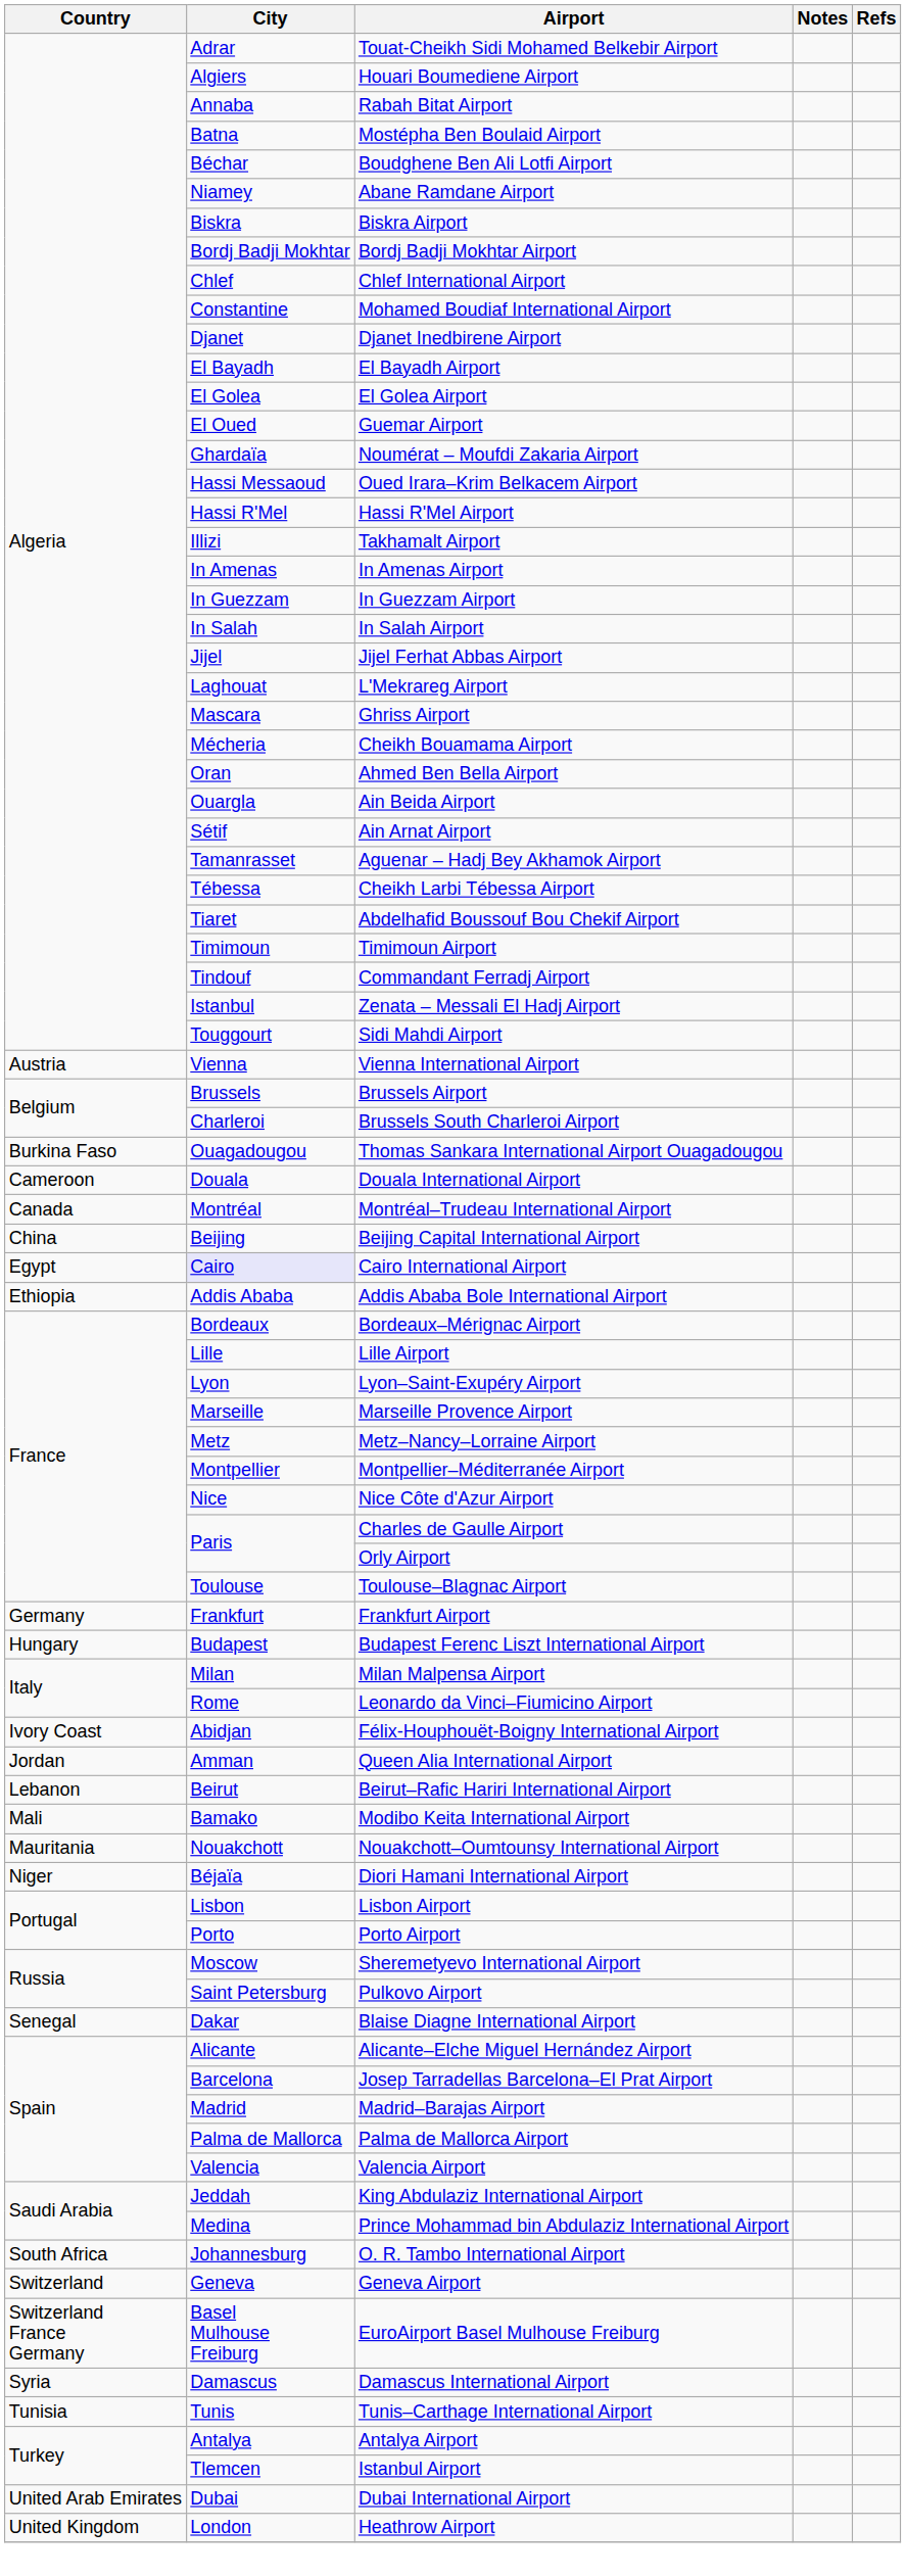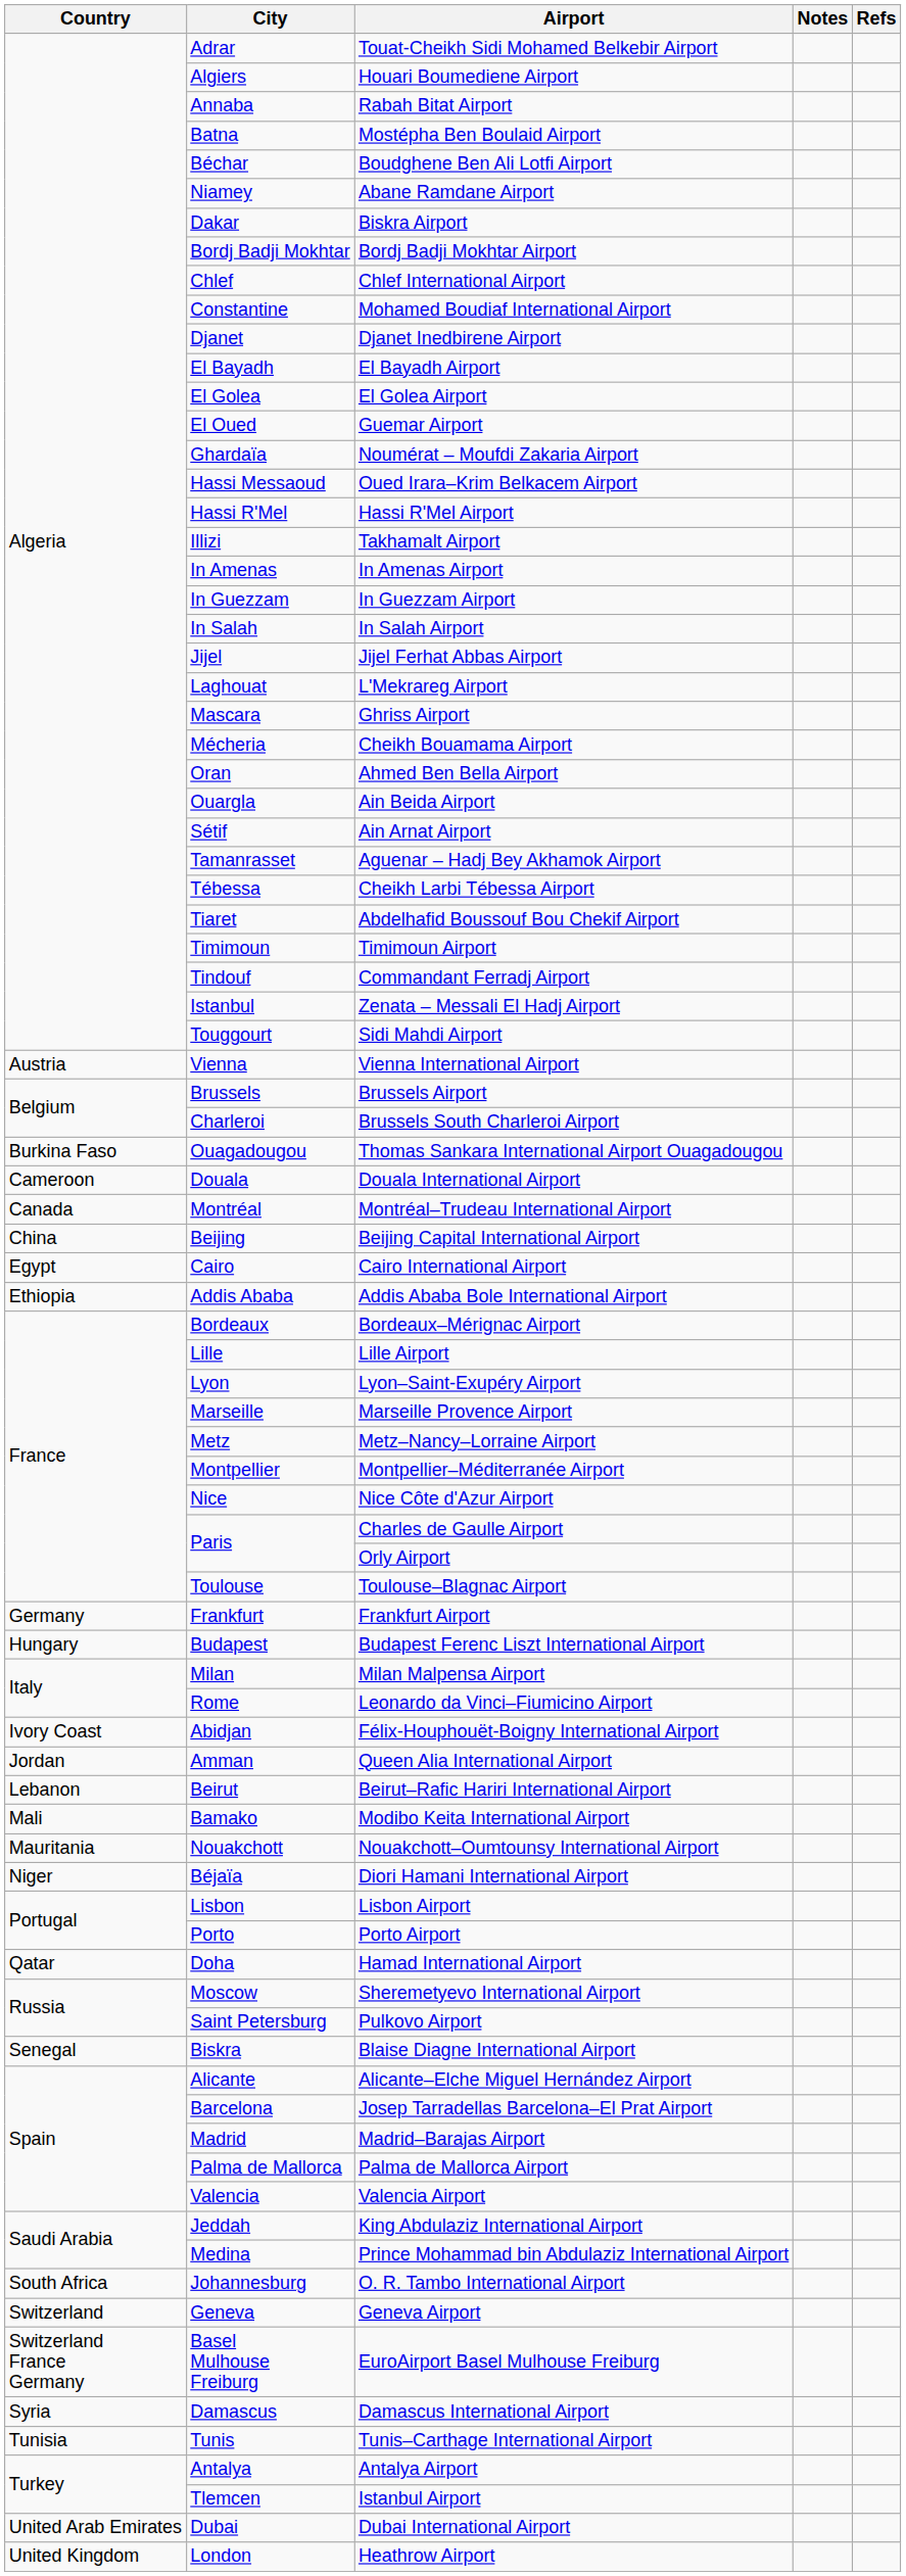 <table class="wikitable sortable sticky-header">
 <tr>
 <th>Country</th>
 <th>City</th>
 <th>Airport</th>
 <th>Notes</th>
 <th>Refs</th>
 </tr>
 <tr>
 <td rowspan="35">Algeria</td>
 <td><a href='#'>Adrar</a></td>
 <td><a href='#'>Touat-Cheikh Sidi Mohamed Belkebir Airport</a></td>
 <td align=center></td>
 <td align=center></td>
 </tr>
 <tr>
 <td><a href='#'>Algiers</a></td>
 <td><a href='#'>Houari Boumediene Airport</a></td>
 <td></td>
 <td align=center></td>
 </tr>
 <tr>
 <td><a href='#'>Annaba</a></td>
 <td><a href='#'>Rabah Bitat Airport</a></td>
 <td align=center></td>
 <td align=center></td>
 </tr>
 <tr>
 <td><a href='#'>Batna</a></td>
 <td><a href='#'>Mostépha Ben Boulaid Airport</a></td>
 <td align=center></td>
 <td align=center></td>
 </tr>
 <tr>
 <td><a href='#'>Béchar</a></td>
 <td><a href='#'>Boudghene Ben Ali Lotfi Airport</a></td>
 <td align=center></td>
 <td align=center></td>
 </tr>
 <tr>
 <td><a href='#'>Niamey</a></td>
 <td><a href='#'>Abane Ramdane Airport</a></td>
 <td align=center></td>
 <td align=center></td>
 </tr>
 <tr>
-<td><a href='#'>Biskra</a></td>
+<td><a href='#'>Dakar</a></td>
 <td><a href='#'>Biskra Airport</a></td>
 <td align=center></td>
 <td align=center></td>
 </tr>
 <tr>
 <td><a href='#'>Bordj Badji Mokhtar</a></td>
 <td><a href='#'>Bordj Badji Mokhtar Airport</a></td>
 <td align=center></td>
 <td align=center></td>
 </tr>
 <tr>
 <td><a href='#'>Chlef</a></td>
 <td><a href='#'>Chlef International Airport</a></td>
 <td align=center></td>
 <td align=center></td>
 </tr>
 <tr>
 <td><a href='#'>Constantine</a></td>
 <td><a href='#'>Mohamed Boudiaf International Airport</a></td>
 <td align=center></td>
 <td align=center></td>
 </tr>
 <tr>
 <td><a href='#'>Djanet</a></td>
 <td><a href='#'>Djanet Inedbirene Airport</a></td>
 <td align=center></td>
 <td align=center></td>
 </tr>
 <tr>
 <td><a href='#'>El Bayadh</a></td>
 <td><a href='#'>El Bayadh Airport</a></td>
 <td align=center></td>
 <td align=center></td>
 </tr>
 <tr>
 <td><a href='#'>El Golea</a></td>
 <td><a href='#'>El Golea Airport</a></td>
 <td align=center></td>
 <td align=center></td>
 </tr>
 <tr>
 <td><a href='#'>El Oued</a></td>
 <td><a href='#'>Guemar Airport</a></td>
 <td align=center></td>
 <td align=center></td>
 </tr>
 <tr>
 <td><a href='#'>Ghardaïa</a></td>
 <td><a href='#'>Noumérat – Moufdi Zakaria Airport</a></td>
 <td align=center></td>
 <td align=center></td>
 </tr>
 <tr>
 <td><a href='#'>Hassi Messaoud</a></td>
 <td><a href='#'>Oued Irara–Krim Belkacem Airport</a></td>
 <td align=center></td>
 <td align=center></td>
 </tr>
 <tr>
 <td><a href='#'>Hassi R'Mel</a></td>
 <td><a href='#'>Hassi R'Mel Airport</a></td>
 <td align=center></td>
 <td align=center></td>
 </tr>
 <tr>
 <td><a href='#'>Illizi</a></td>
 <td><a href='#'>Takhamalt Airport</a></td>
 <td align=center></td>
 <td align=center></td>
 </tr>
 <tr>
 <td><a href='#'>In Amenas</a></td>
 <td><a href='#'>In Amenas Airport</a></td>
 <td align=center></td>
 <td align=center></td>
 </tr>
 <tr>
 <td><a href='#'>In Guezzam</a></td>
 <td><a href='#'>In Guezzam Airport</a></td>
 <td align=center></td>
 <td align=center></td>
 </tr>
 <tr>
 <td><a href='#'>In Salah</a></td>
 <td><a href='#'>In Salah Airport</a></td>
 <td align=center></td>
 <td align=center></td>
 </tr>
 <tr>
 <td><a href='#'>Jijel</a></td>
 <td><a href='#'>Jijel Ferhat Abbas Airport</a></td>
 <td align=center></td>
 <td align=center></td>
 </tr>
 <tr>
 <td><a href='#'>Laghouat</a></td>
 <td><a href='#'>L'Mekrareg Airport</a></td>
 <td align=center></td>
 <td align=center></td>
 </tr>
 <tr>
 <td><a href='#'>Mascara</a></td>
 <td><a href='#'>Ghriss Airport</a></td>
 <td align=center></td>
 <td align=center></td>
 </tr>
 <tr>
 <td><a href='#'>Mécheria</a></td>
 <td><a href='#'>Cheikh Bouamama Airport</a></td>
 <td align=center></td>
 <td align=center></td>
 </tr>
 <tr>
 <td><a href='#'>Oran</a></td>
 <td><a href='#'>Ahmed Ben Bella Airport</a></td>
 <td align=center></td>
 <td align=center></td>
 </tr>
 <tr>
 <td><a href='#'>Ouargla</a></td>
 <td><a href='#'>Ain Beida Airport</a></td>
 <td align=center></td>
 <td align=center></td>
 </tr>
 <tr>
 <td><a href='#'>Sétif</a></td>
 <td><a href='#'>Ain Arnat Airport</a></td>
 <td align=center></td>
 <td align=center></td>
 </tr>
 <tr>
 <td><a href='#'>Tamanrasset</a></td>
 <td><a href='#'>Aguenar – Hadj Bey Akhamok Airport</a></td>
 <td align=center></td>
 <td align=center></td>
 </tr>
 <tr>
 <td><a href='#'>Tébessa</a></td>
 <td><a href='#'>Cheikh Larbi Tébessa Airport</a></td>
 <td align=center></td>
 <td align=center></td>
 </tr>
 <tr>
 <td><a href='#'>Tiaret</a></td>
 <td><a href='#'>Abdelhafid Boussouf Bou Chekif Airport</a></td>
 <td align=center></td>
 <td align=center></td>
 </tr>
 <tr>
 <td><a href='#'>Timimoun</a></td>
 <td><a href='#'>Timimoun Airport</a></td>
 <td align=center></td>
 <td align=center></td>
 </tr>
 <tr>
 <td><a href='#'>Tindouf</a></td>
 <td><a href='#'>Commandant Ferradj Airport</a></td>
 <td align=center></td>
 <td align=center></td>
 </tr>
 <tr>
 <td><a href='#'>Istanbul</a></td>
 <td><a href='#'>Zenata – Messali El Hadj Airport</a></td>
 <td align=center></td>
 <td align=center></td>
 </tr>
 <tr>
 <td><a href='#'>Touggourt</a></td>
 <td><a href='#'>Sidi Mahdi Airport</a></td>
 <td align=center></td>
 <td align=center></td>
 </tr>
 <tr>
 <td>Austria</td>
 <td><a href='#'>Vienna</a></td>
 <td><a href='#'>Vienna International Airport</a></td>
 <td align=center></td>
 <td align=center></td>
 </tr>
 <tr>
 <td rowspan="2">Belgium</td>
 <td><a href='#'>Brussels</a></td>
 <td><a href='#'>Brussels Airport</a></td>
 <td align=center></td>
 <td align=center></td>
 </tr>
 <tr>
 <td><a href='#'>Charleroi</a></td>
 <td><a href='#'>Brussels South Charleroi Airport</a></td>
 <td align=center></td>
 <td align=center></td>
 </tr>
 <tr>
 <td>Burkina Faso</td>
 <td><a href='#'>Ouagadougou</a></td>
 <td><a href='#'>Thomas Sankara International Airport Ouagadougou</a></td>
 <td align=center></td>
 <td align=center></td>
 </tr>
 <tr>
 <td>Cameroon</td>
 <td><a href='#'>Douala</a></td>
 <td><a href='#'>Douala International Airport</a></td>
 <td align=center></td>
 <td align=center></td>
 </tr>
 <tr>
 <td>Canada</td>
 <td><a href='#'>Montréal</a></td>
 <td><a href='#'>Montréal–Trudeau International Airport</a></td>
 <td align=center></td>
 <td align=center></td>
 </tr>
 <tr>
 <td>China</td>
 <td><a href='#'>Beijing</a></td>
 <td><a href='#'>Beijing Capital International Airport</a></td>
 <td></td>
 <td align=center></td>
 </tr>
 <tr>
 <td>Egypt</td>
-<td style="background: lavender;"><a href='#'>Cairo</a></td>
+<td><a href='#'>Cairo</a></td>
 <td><a href='#'>Cairo International Airport</a></td>
 <td align=center></td>
 <td align=center></td>
 </tr>
 <tr>
 <td>Ethiopia</td>
 <td><a href='#'>Addis Ababa</a></td>
 <td><a href='#'>Addis Ababa Bole International Airport</a></td>
 <td align=center></td>
 <td align=center></td>
 </tr>
 <tr>
 <td rowspan="10">France</td>
 <td><a href='#'>Bordeaux</a></td>
 <td><a href='#'>Bordeaux–Mérignac Airport</a></td>
 <td align=center></td>
 <td align=center></td>
 </tr>
 <tr>
 <td><a href='#'>Lille</a></td>
 <td><a href='#'>Lille Airport</a></td>
 <td align=center></td>
 <td align=center></td>
 </tr>
 <tr>
 <td><a href='#'>Lyon</a></td>
 <td><a href='#'>Lyon–Saint-Exupéry Airport</a></td>
 <td align=center></td>
 <td align=center></td>
 </tr>
 <tr>
 <td><a href='#'>Marseille</a></td>
 <td><a href='#'>Marseille Provence Airport</a></td>
 <td align=center></td>
 <td align=center></td>
 </tr>
 <tr>
 <td><a href='#'>Metz</a></td>
 <td><a href='#'>Metz–Nancy–Lorraine Airport</a></td>
 <td align=center></td>
 <td align=center></td>
 </tr>
 <tr>
 <td><a href='#'>Montpellier</a></td>
 <td><a href='#'>Montpellier–Méditerranée Airport</a></td>
 <td align=center></td>
 <td align=center></td>
 </tr>
 <tr>
 <td><a href='#'>Nice</a></td>
 <td><a href='#'>Nice Côte d'Azur Airport</a></td>
 <td align=center></td>
 <td align=center></td>
 </tr>
 <tr>
 <td rowspan="2"><a href='#'>Paris</a></td>
 <td><a href='#'>Charles de Gaulle Airport</a></td>
 <td align=center></td>
 <td align=center></td>
 </tr>
 <tr>
 <td><a href='#'>Orly Airport</a></td>
 <td align=center></td>
 <td align=center></td>
 </tr>
 <tr>
 <td><a href='#'>Toulouse</a></td>
 <td><a href='#'>Toulouse–Blagnac Airport</a></td>
 <td align=center></td>
 <td align=center></td>
 </tr>
 <tr>
 <td>Germany</td>
 <td><a href='#'>Frankfurt</a></td>
 <td><a href='#'>Frankfurt Airport</a></td>
 <td align=center></td>
 <td align=center></td>
 </tr>
 <tr>
 <td>Hungary</td>
 <td><a href='#'>Budapest</a></td>
 <td><a href='#'>Budapest Ferenc Liszt International Airport</a></td>
 <td align=center></td>
 <td align=center></td>
 </tr>
 <tr>
 <td rowspan="2">Italy</td>
 <td><a href='#'>Milan</a></td>
 <td><a href='#'>Milan Malpensa Airport</a></td>
 <td align=center></td>
 <td align=center></td>
 </tr>
 <tr>
 <td><a href='#'>Rome</a></td>
 <td><a href='#'>Leonardo da Vinci–Fiumicino Airport</a></td>
 <td align=center></td>
 <td align=center></td>
 </tr>
 <tr>
 <td>Ivory Coast</td>
 <td><a href='#'>Abidjan</a></td>
 <td><a href='#'>Félix-Houphouët-Boigny International Airport</a></td>
 <td align=center></td>
 <td align=center></td>
 </tr>
 <tr>
 <td>Jordan</td>
 <td><a href='#'>Amman</a></td>
 <td><a href='#'>Queen Alia International Airport</a></td>
 <td align=center></td>
 <td align=center></td>
 </tr>
 <tr>
 <td>Lebanon</td>
 <td><a href='#'>Beirut</a></td>
 <td><a href='#'>Beirut–Rafic Hariri International Airport</a></td>
 <td align=center></td>
 <td align=center></td>
 </tr>
 <tr>
 <td>Mali</td>
 <td><a href='#'>Bamako</a></td>
 <td><a href='#'>Modibo Keita International Airport</a></td>
 <td align=center></td>
 <td align=center></td>
 </tr>
 <tr>
 <td>Mauritania</td>
 <td><a href='#'>Nouakchott</a></td>
 <td><a href='#'>Nouakchott–Oumtounsy International Airport</a></td>
 <td align=center></td>
 <td align=center></td>
 </tr>
 <tr>
 <td>Niger</td>
 <td><a href='#'>Béjaïa</a></td>
 <td><a href='#'>Diori Hamani International Airport</a></td>
 <td align=center></td>
 <td align=center></td>
 </tr>
 <tr>
 <td rowspan="2">Portugal</td>
 <td><a href='#'>Lisbon</a></td>
 <td><a href='#'>Lisbon Airport</a></td>
 <td align=center></td>
 <td align=center></td>
 </tr>
 <tr>
 <td><a href='#'>Porto</a></td>
 <td><a href='#'>Porto Airport</a></td>
 <td align=center></td>
 <td align=center></td>
 </tr>
 <tr>
+<td>Qatar</td>
+<td><a href='#'>Doha</a></td>
+<td><a href='#'>Hamad International Airport</a></td>
+<td align=center></td>
+<td align=center></td>
+</tr>
+<tr>
 <td rowspan="2">Russia</td>
 <td><a href='#'>Moscow</a></td>
 <td><a href='#'>Sheremetyevo International Airport</a></td>
 <td align=center></td>
 <td align=center></td>
 </tr>
 <tr>
 <td><a href='#'>Saint Petersburg</a></td>
 <td><a href='#'>Pulkovo Airport</a></td>
 <td align=center></td>
 <td align=center></td>
 </tr>
 <tr>
 <td>Senegal</td>
-<td><a href='#'>Dakar</a></td>
+<td><a href='#'>Biskra</a></td>
 <td><a href='#'>Blaise Diagne International Airport</a></td>
 <td align=center></td>
 <td align=center></td>
 </tr>
 <tr>
 <td rowspan="5">Spain</td>
 <td><a href='#'>Alicante</a></td>
 <td><a href='#'>Alicante–Elche Miguel Hernández Airport</a></td>
 <td align=center></td>
 <td align=center></td>
 </tr>
 <tr>
 <td><a href='#'>Barcelona</a></td>
 <td><a href='#'>Josep Tarradellas Barcelona–El Prat Airport</a></td>
 <td align=center></td>
 <td align=center></td>
 </tr>
 <tr>
 <td><a href='#'>Madrid</a></td>
 <td><a href='#'>Madrid–Barajas Airport</a></td>
 <td align=center></td>
 <td align=center></td>
 </tr>
 <tr>
 <td><a href='#'>Palma de Mallorca</a></td>
 <td><a href='#'>Palma de Mallorca Airport</a></td>
 <td align=center></td>
 <td align=center></td>
 </tr>
 <tr>
 <td><a href='#'>Valencia</a></td>
 <td><a href='#'>Valencia Airport</a></td>
 <td align=center></td>
 <td align=center></td>
 </tr>
 <tr>
 <td rowspan="2">Saudi Arabia</td>
 <td><a href='#'>Jeddah</a></td>
 <td><a href='#'>King Abdulaziz International Airport</a></td>
 <td></td>
 <td align=center></td>
 </tr>
 <tr>
 <td><a href='#'>Medina</a></td>
 <td><a href='#'>Prince Mohammad bin Abdulaziz International Airport</a></td>
 <td align=center></td>
 <td align=center></td>
 </tr>
 <tr>
 <td>South Africa</td>
 <td><a href='#'>Johannesburg</a></td>
 <td><a href='#'>O. R. Tambo International Airport</a></td>
 <td align=center></td>
 <td align=center></td>
 </tr>
 <tr>
 <td>Switzerland</td>
 <td><a href='#'>Geneva</a></td>
 <td><a href='#'>Geneva Airport</a></td>
 <td align=center></td>
 <td align=center></td>
 </tr>
 <tr>
 <td>Switzerland<br>France<br>Germany</td>
 <td><a href='#'>Basel</a><br><a href='#'>Mulhouse</a><br><a href='#'>Freiburg</a></td>
 <td><a href='#'>EuroAirport Basel Mulhouse Freiburg</a></td>
 <td align=center></td>
 <td align=center></td>
 </tr>
 <tr>
 <td>Syria</td>
 <td><a href='#'>Damascus</a></td>
 <td><a href='#'>Damascus International Airport</a></td>
 <td align=center></td>
 <td align=center></td>
 </tr>
 <tr>
 <td>Tunisia</td>
 <td><a href='#'>Tunis</a></td>
 <td><a href='#'>Tunis–Carthage International Airport</a></td>
 <td align=center></td>
 <td align=center></td>
 </tr>
 <tr>
 <td rowspan="2">Turkey</td>
 <td><a href='#'>Antalya</a></td>
 <td><a href='#'>Antalya Airport</a></td>
 <td align=center></td>
 <td align=center></td>
 </tr>
 <tr>
 <td><a href='#'>Tlemcen</a></td>
 <td><a href='#'>Istanbul Airport</a></td>
 <td align=center></td>
 <td align=center></td>
 </tr>
 <tr>
 <td>United Arab Emirates</td>
 <td><a href='#'>Dubai</a></td>
 <td><a href='#'>Dubai International Airport</a></td>
 <td align=center></td>
 <td align=center></td>
 </tr>
 <tr>
 <td>United Kingdom</td>
 <td><a href='#'>London</a></td>
 <td><a href='#'>Heathrow Airport</a></td>
 <td align=center></td>
 <td align=center></td>
 </tr>
 <tr>
 </tr>
 </table>
